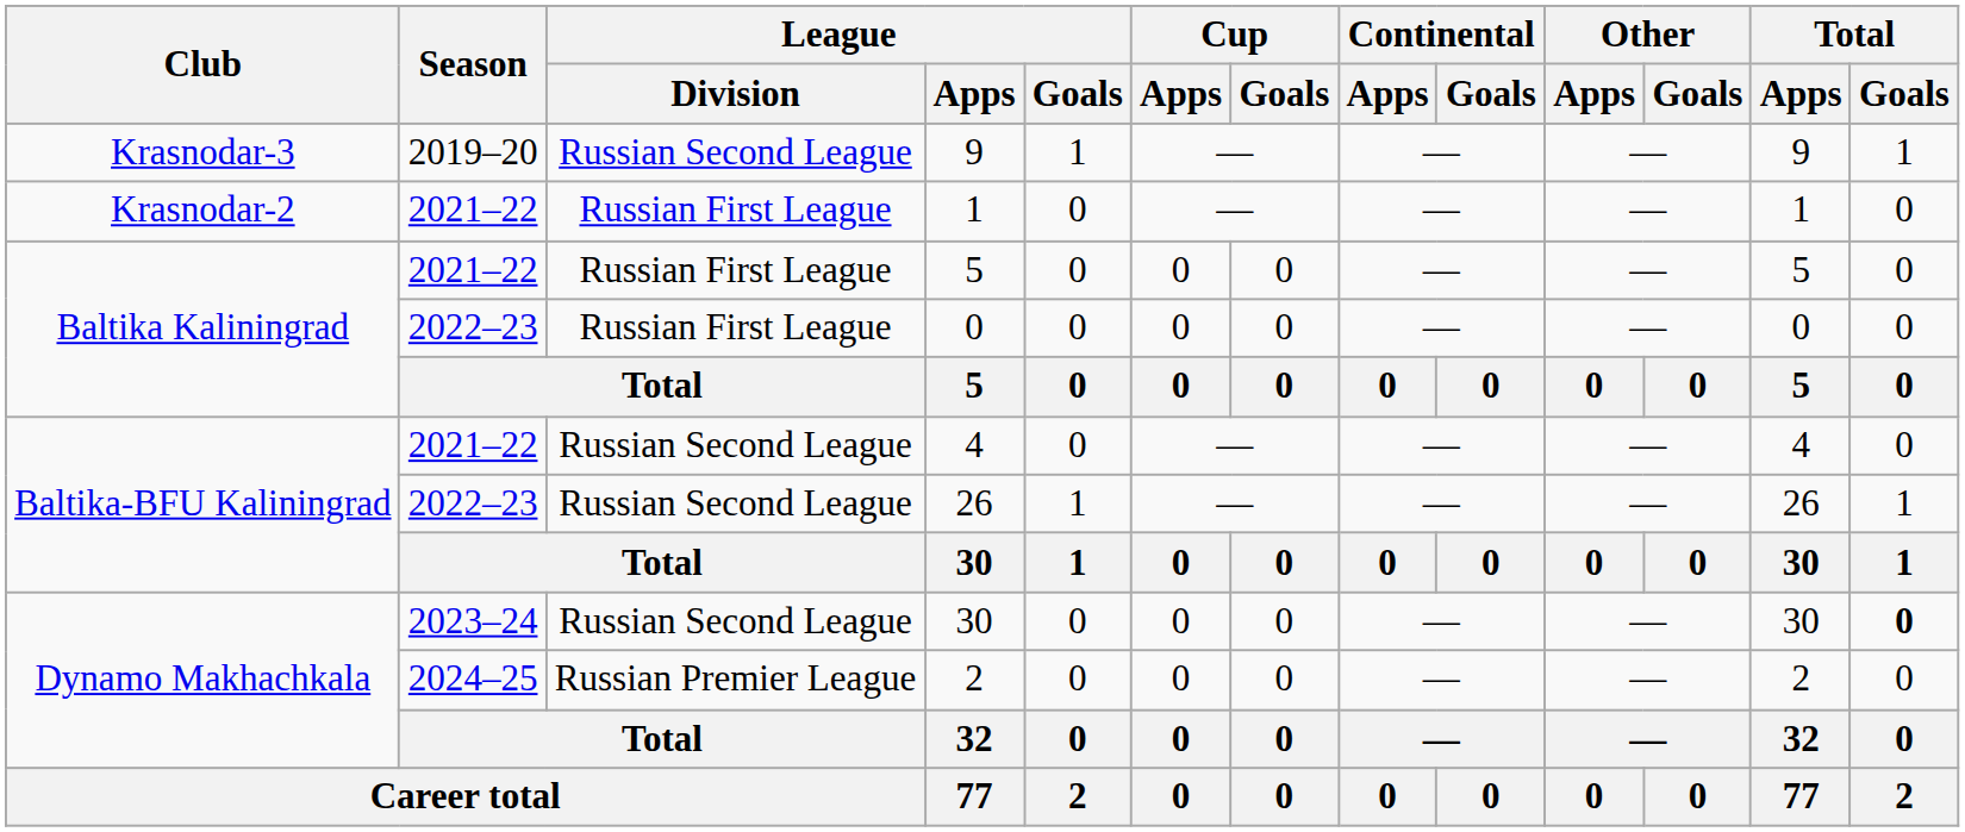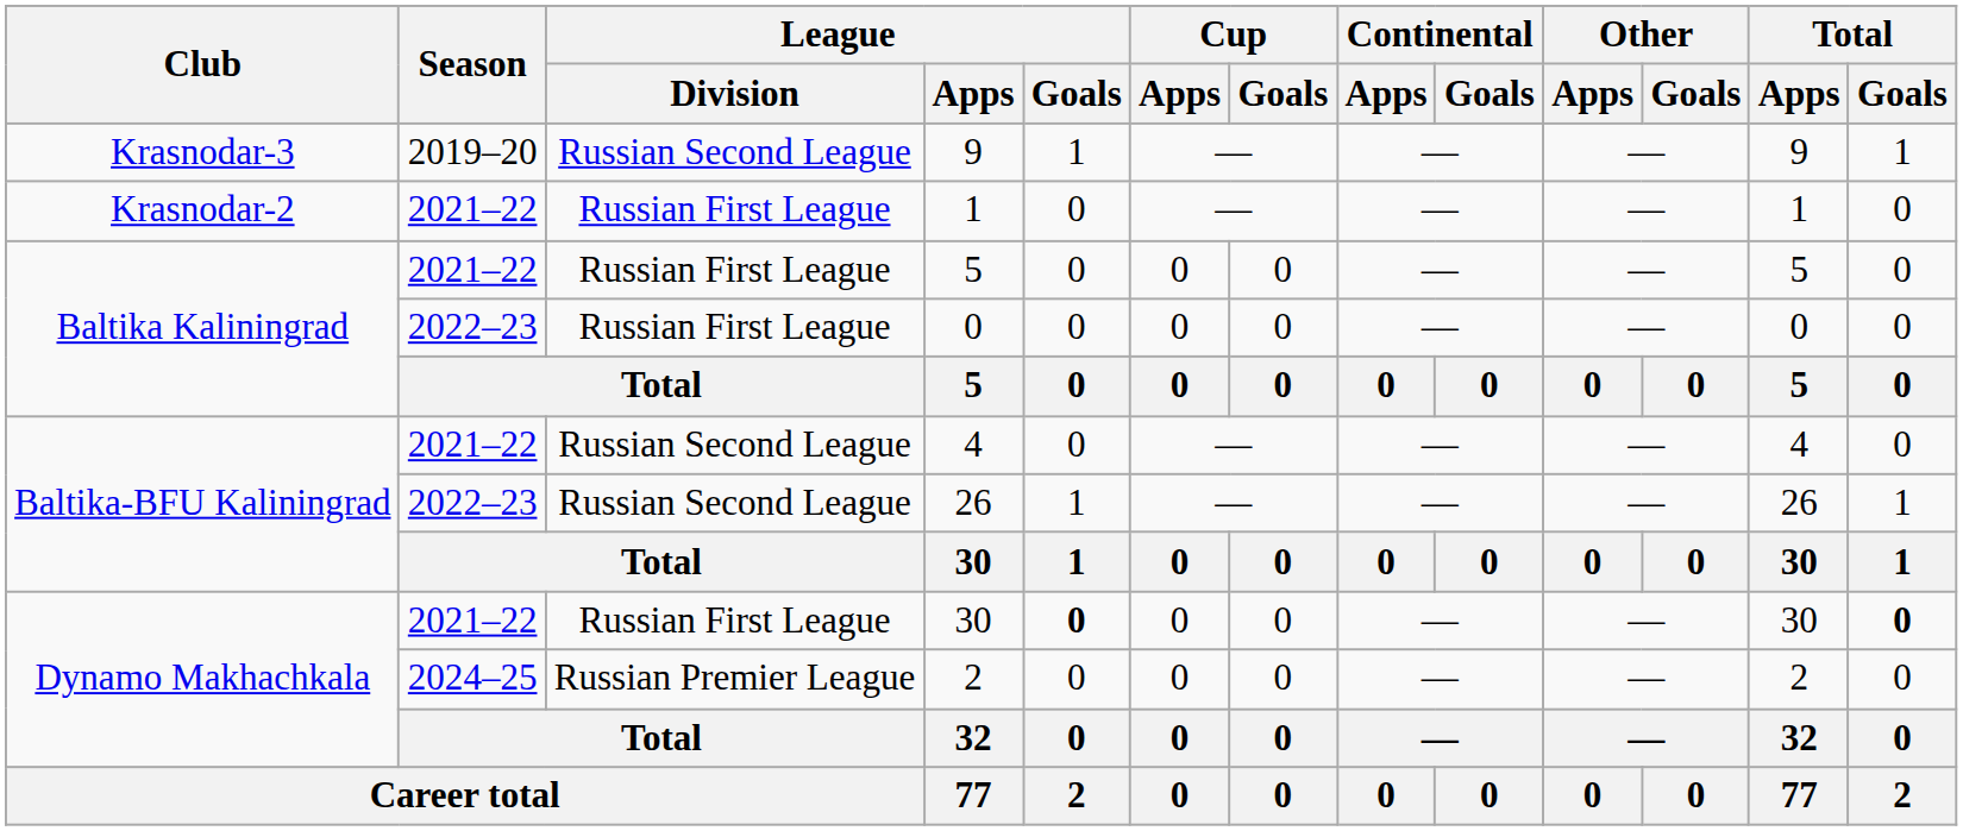 <table class="wikitable" style="text-align: center;">
 <tr>
 <th rowspan="2">Club</th>
 <th rowspan="2">Season</th>
 <th colspan="3">League</th>
 <th colspan="2">Cup</th>
 <th colspan="2">Continental</th>
 <th colspan="2">Other</th>
 <th colspan="2">Total</th>
 </tr>
 <tr>
 <th>Division</th>
 <th>Apps</th>
 <th>Goals</th>
 <th>Apps</th>
 <th>Goals</th>
 <th>Apps</th>
 <th>Goals</th>
 <th>Apps</th>
 <th>Goals</th>
 <th>Apps</th>
 <th>Goals</th>
 </tr>
 <tr>
 <td><a href='#'>Krasnodar-3</a></td>
 <td>2019–20</td>
 <td><a href='#'>Russian Second League</a></td>
 <td>9</td>
 <td>1</td>
 <td colspan="2">—</td>
 <td colspan="2">—</td>
 <td colspan="2">—</td>
 <td>9</td>
 <td>1</td>
 </tr>
 <tr>
 <td><a href='#'>Krasnodar-2</a></td>
 <td><a href='#'>2021–22</a></td>
 <td><a href='#'>Russian First League</a></td>
 <td>1</td>
 <td>0</td>
 <td colspan="2">—</td>
 <td colspan="2">—</td>
 <td colspan="2">—</td>
 <td>1</td>
 <td>0</td>
 </tr>
 <tr>
 <td rowspan="3"><a href='#'>Baltika Kaliningrad</a></td>
 <td><a href='#'>2021–22</a></td>
 <td>Russian First League</td>
 <td>5</td>
 <td>0</td>
 <td>0</td>
 <td>0</td>
 <td colspan="2">—</td>
 <td colspan="2">—</td>
 <td>5</td>
 <td>0</td>
 </tr>
 <tr>
 <td><a href='#'>2022–23</a></td>
 <td>Russian First League</td>
 <td>0</td>
 <td>0</td>
 <td>0</td>
 <td>0</td>
 <td colspan="2">—</td>
 <td colspan="2">—</td>
 <td>0</td>
 <td>0</td>
 </tr>
 <tr>
 <th colspan="2">Total</th>
 <th>5</th>
 <th>0</th>
 <th>0</th>
 <th>0</th>
 <th>0</th>
 <th>0</th>
 <th>0</th>
 <th>0</th>
 <th>5</th>
 <th>0</th>
 </tr>
 <tr>
 <td rowspan="3"><a href='#'>Baltika-BFU Kaliningrad</a></td>
 <td><a href='#'>2021–22</a></td>
 <td>Russian Second League</td>
 <td>4</td>
 <td>0</td>
 <td colspan="2">—</td>
 <td colspan="2">—</td>
 <td colspan="2">—</td>
 <td>4</td>
 <td>0</td>
 </tr>
 <tr>
 <td><a href='#'>2022–23</a></td>
 <td>Russian Second League</td>
 <td>26</td>
 <td>1</td>
 <td colspan="2">—</td>
 <td colspan="2">—</td>
 <td colspan="2">—</td>
 <td>26</td>
 <td>1</td>
 </tr>
 <tr>
 <th colspan=2>Total</th>
 <th>30</th>
 <th>1</th>
 <th>0</th>
 <th>0</th>
 <th>0</th>
 <th>0</th>
 <th>0</th>
 <th>0</th>
 <th>30</th>
 <th>1</th>
 </tr>
 <tr>
 <td rowspan="3"><a href='#'>Dynamo Makhachkala</a></td>
-<td><a href='#'>2023–24</a></td>
-<td>Russian Second League</td>
+<td><a href='#'>2021–22</a></td>
+<td>Russian First League</td>
 <td>30</td>
-<td>0</td>
+<td><strong>0</strong></td>
 <td>0</td>
 <td>0</td>
 <td colspan="2">—</td>
 <td colspan="2">—</td>
 <td>30</td>
 <td><strong>0</strong></td>
 </tr>
 <tr>
 <td><a href='#'>2024–25</a></td>
 <td>Russian Premier League</td>
 <td>2</td>
 <td>0</td>
 <td>0</td>
 <td>0</td>
 <td colspan="2">—</td>
 <td colspan="2">—</td>
 <td>2</td>
 <td>0</td>
 </tr>
 <tr>
 <th colspan="2">Total</th>
 <th>32</th>
 <th>0</th>
 <th>0</th>
 <th>0</th>
 <th colspan="2">—</th>
 <th colspan="2">—</th>
 <th>32</th>
 <th>0</th>
 </tr>
 <tr>
 <th colspan="3">Career total</th>
 <th>77</th>
 <th>2</th>
 <th>0</th>
 <th>0</th>
 <th>0</th>
 <th>0</th>
 <th>0</th>
 <th>0</th>
 <th>77</th>
 <th>2</th>
 </tr>
 </table>
